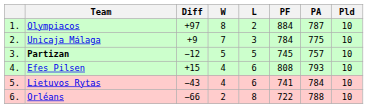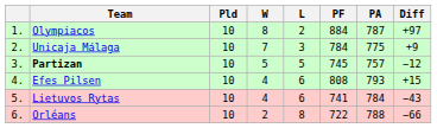 <table class="wikitable" style="text-align:center">
 <tr>
 <th width=25></th>
 <th width=220>Team</th>
-<th width=40>Diff</th>
+<th width=40>Pld</th>
 <th width=40>W</th>
 <th width=40>L</th>
 <th width=40>PF</th>
 <th width=40>PA</th>
-<th width=40>Pld</th>
+<th width=40>Diff</th>
 </tr>
 <tr style="background: #ccffcc;">
 <td>1.</td>
 <td align=left> <a href='#'>Olympiacos</a></td>
-<td>+97</td>
+<td>10</td>
 <td>8</td>
 <td>2</td>
 <td>884</td>
 <td>787</td>
-<td>10</td>
+<td>+97</td>
 </tr>
 <tr style="background: #ccffcc;">
 <td>2.</td>
 <td align=left> <a href='#'>Unicaja Málaga</a></td>
-<td>+9</td>
+<td>10</td>
 <td>7</td>
 <td>3</td>
 <td>784</td>
 <td>775</td>
-<td>10</td>
+<td>+9</td>
 </tr>
 <tr style="background: #ccffcc;">
 <td>3.</td>
 <td align=left> <strong>Partizan</strong></td>
-<td>−12</td>
+<td>10</td>
 <td>5</td>
 <td>5</td>
 <td>745</td>
 <td>757</td>
-<td>10</td>
+<td>−12</td>
 </tr>
 <tr style="background: #ccffcc;">
 <td>4.</td>
 <td align=left> <a href='#'>Efes Pilsen</a></td>
-<td>+15</td>
+<td>10</td>
 <td>4</td>
 <td>6</td>
 <td>808</td>
 <td>793</td>
-<td>10</td>
+<td>+15</td>
 </tr>
 <tr style="background: #ffcccc;">
 <td>5.</td>
 <td align=left> <a href='#'>Lietuvos Rytas</a></td>
-<td>−43</td>
+<td>10</td>
 <td>4</td>
 <td>6</td>
 <td>741</td>
 <td>784</td>
-<td>10</td>
+<td>−43</td>
 </tr>
 <tr style="background: #ffcccc;">
 <td>6.</td>
 <td align=left> <a href='#'>Orléans</a></td>
-<td>−66</td>
+<td>10</td>
 <td>2</td>
 <td>8</td>
 <td>722</td>
 <td>788</td>
-<td>10</td>
+<td>−66</td>
 </tr>
 </table>
